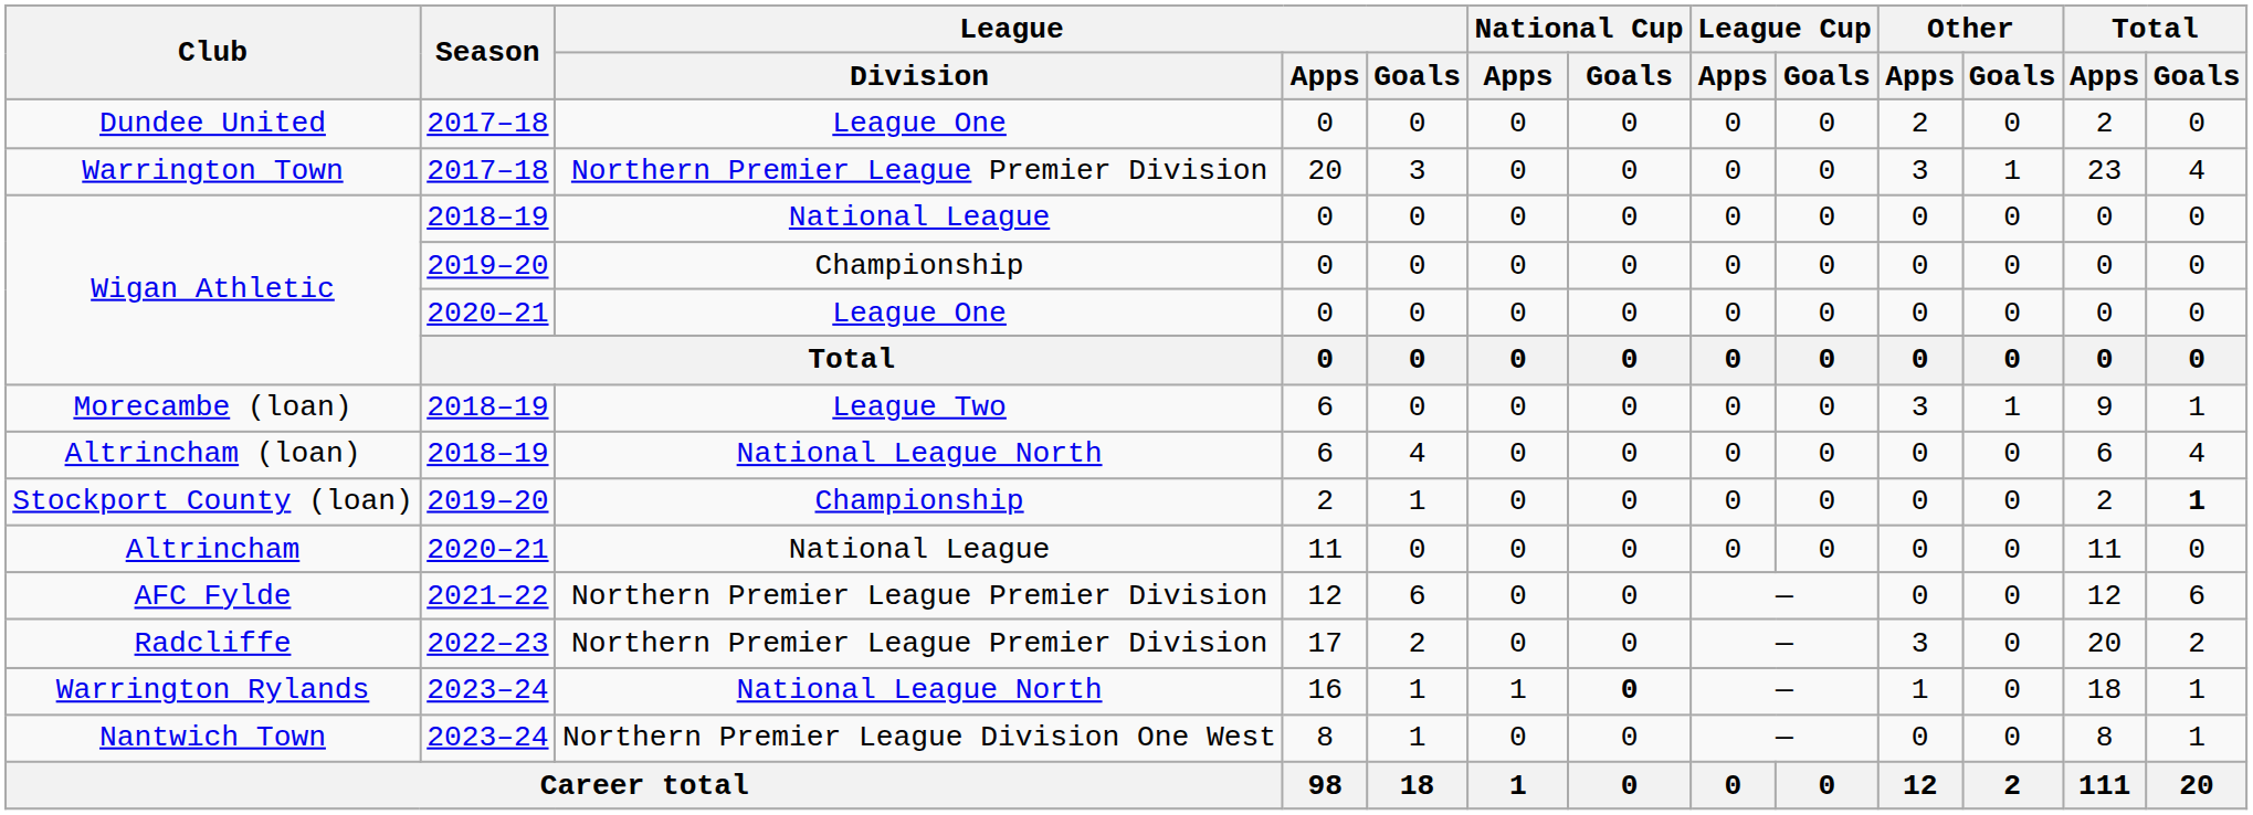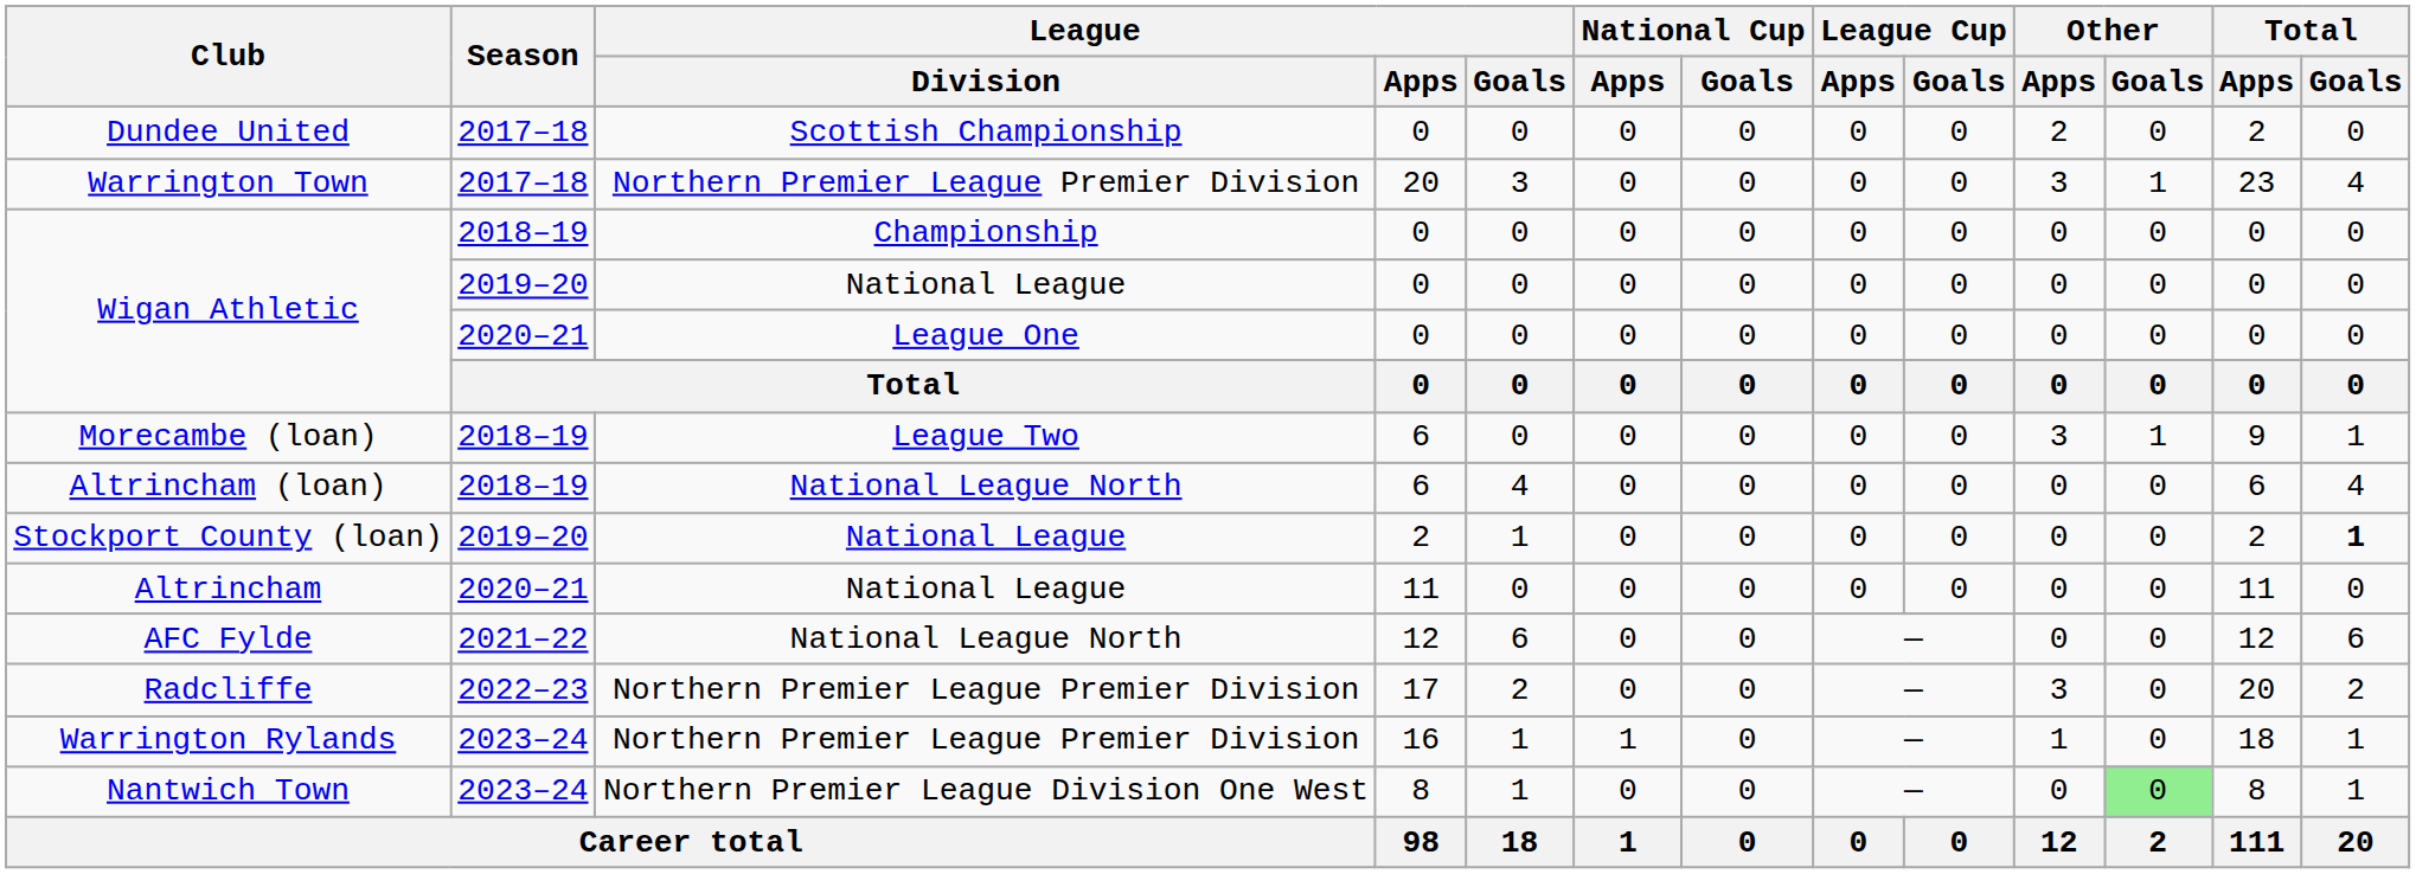 <table class="wikitable" style="text-align: center">
 <tr>
 <th rowspan="2">Club</th>
 <th rowspan="2">Season</th>
 <th colspan="3">League</th>
 <th colspan="2">National Cup</th>
 <th colspan="2">League Cup</th>
 <th colspan="2">Other</th>
 <th colspan="2">Total</th>
 </tr>
 <tr>
 <th>Division</th>
 <th>Apps</th>
 <th>Goals</th>
 <th>Apps</th>
 <th>Goals</th>
 <th>Apps</th>
 <th>Goals</th>
 <th>Apps</th>
 <th>Goals</th>
 <th>Apps</th>
 <th>Goals</th>
 </tr>
 <tr>
 <td><a href='#'>Dundee United</a></td>
 <td><a href='#'>2017–18</a></td>
-<td><a href='#'>League One</a></td>
+<td><a href='#'>Scottish Championship</a></td>
 <td>0</td>
 <td>0</td>
 <td>0</td>
 <td>0</td>
 <td>0</td>
 <td>0</td>
 <td>2</td>
 <td>0</td>
 <td>2</td>
 <td>0</td>
 </tr>
 <tr>
 <td><a href='#'>Warrington Town</a></td>
 <td><a href='#'>2017–18</a></td>
 <td><a href='#'>Northern Premier League</a> Premier Division</td>
 <td>20</td>
 <td>3</td>
 <td>0</td>
 <td>0</td>
 <td>0</td>
 <td>0</td>
 <td>3</td>
 <td>1</td>
 <td>23</td>
 <td>4</td>
 </tr>
 <tr>
 <td rowspan="4"><a href='#'>Wigan Athletic</a></td>
 <td><a href='#'>2018–19</a></td>
-<td><a href='#'>National League</a></td>
+<td><a href='#'>Championship</a></td>
 <td>0</td>
 <td>0</td>
 <td>0</td>
 <td>0</td>
 <td>0</td>
 <td>0</td>
 <td>0</td>
 <td>0</td>
 <td>0</td>
 <td>0</td>
 </tr>
 <tr>
 <td><a href='#'>2019–20</a></td>
-<td>Championship</td>
+<td>National League</td>
 <td>0</td>
 <td>0</td>
 <td>0</td>
 <td>0</td>
 <td>0</td>
 <td>0</td>
 <td>0</td>
 <td>0</td>
 <td>0</td>
 <td>0</td>
 </tr>
 <tr>
 <td><a href='#'>2020–21</a></td>
 <td><a href='#'>League One</a></td>
 <td>0</td>
 <td>0</td>
 <td>0</td>
 <td>0</td>
 <td>0</td>
 <td>0</td>
 <td>0</td>
 <td>0</td>
 <td>0</td>
 <td>0</td>
 </tr>
 <tr>
 <th colspan="2">Total</th>
 <th>0</th>
 <th>0</th>
 <th>0</th>
 <th>0</th>
 <th>0</th>
 <th>0</th>
 <th>0</th>
 <th>0</th>
 <th>0</th>
 <th>0</th>
 </tr>
 <tr>
 <td><a href='#'>Morecambe</a> (loan)</td>
 <td><a href='#'>2018–19</a></td>
 <td><a href='#'>League Two</a></td>
 <td>6</td>
 <td>0</td>
 <td>0</td>
 <td>0</td>
 <td>0</td>
 <td>0</td>
 <td>3</td>
 <td>1</td>
 <td>9</td>
 <td>1</td>
 </tr>
 <tr>
 <td><a href='#'>Altrincham</a> (loan)</td>
 <td><a href='#'>2018–19</a></td>
 <td><a href='#'>National League North</a></td>
 <td>6</td>
 <td>4</td>
 <td>0</td>
 <td>0</td>
 <td>0</td>
 <td>0</td>
 <td>0</td>
 <td>0</td>
 <td>6</td>
 <td>4</td>
 </tr>
 <tr>
 <td><a href='#'>Stockport County</a> (loan)</td>
 <td><a href='#'>2019–20</a></td>
-<td><a href='#'>Championship</a></td>
+<td><a href='#'>National League</a></td>
 <td>2</td>
 <td>1</td>
 <td>0</td>
 <td>0</td>
 <td>0</td>
 <td>0</td>
 <td>0</td>
 <td>0</td>
 <td>2</td>
 <td><strong>1</strong></td>
 </tr>
 <tr>
 <td><a href='#'>Altrincham</a></td>
 <td><a href='#'>2020–21</a></td>
 <td>National League</td>
 <td>11</td>
 <td>0</td>
 <td>0</td>
 <td>0</td>
 <td>0</td>
 <td>0</td>
 <td>0</td>
 <td>0</td>
 <td>11</td>
 <td>0</td>
 </tr>
 <tr>
 <td><a href='#'>AFC Fylde</a></td>
 <td><a href='#'>2021–22</a></td>
-<td>Northern Premier League Premier Division</td>
+<td>National League North</td>
 <td>12</td>
 <td>6</td>
 <td>0</td>
 <td>0</td>
 <td colspan="2">—</td>
 <td>0</td>
 <td>0</td>
 <td>12</td>
 <td>6</td>
 </tr>
 <tr>
 <td><a href='#'>Radcliffe</a></td>
 <td><a href='#'>2022–23</a></td>
 <td>Northern Premier League Premier Division</td>
 <td>17</td>
 <td>2</td>
 <td>0</td>
 <td>0</td>
 <td colspan="2">—</td>
 <td>3</td>
 <td>0</td>
 <td>20</td>
 <td>2</td>
 </tr>
 <tr>
 <td><a href='#'>Warrington Rylands</a></td>
 <td><a href='#'>2023–24</a></td>
-<td><a href='#'>National League North</a></td>
+<td>Northern Premier League Premier Division</td>
 <td>16</td>
 <td>1</td>
 <td>1</td>
-<td><strong>0</strong></td>
+<td>0</td>
 <td colspan="2">—</td>
 <td>1</td>
 <td>0</td>
 <td>18</td>
 <td>1</td>
 </tr>
 <tr>
 <td><a href='#'>Nantwich Town</a></td>
 <td><a href='#'>2023–24</a></td>
 <td>Northern Premier League Division One West</td>
 <td>8</td>
 <td>1</td>
 <td>0</td>
 <td>0</td>
 <td colspan="2">—</td>
 <td>0</td>
-<td>0</td>
+<td style="background: lightgreen;">0</td>
 <td>8</td>
 <td>1</td>
 </tr>
 <tr>
 <th colspan="3">Career total</th>
 <th>98</th>
 <th>18</th>
 <th>1</th>
 <th>0</th>
 <th>0</th>
 <th>0</th>
 <th>12</th>
 <th>2</th>
 <th>111</th>
 <th>20</th>
 </tr>
 </table>
